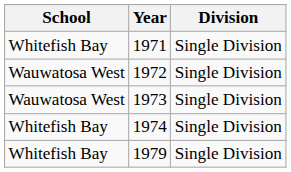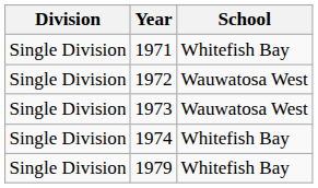 <table class="wikitable">
 <tr>
+<th>Division</th>
+<th>Year</th>
 <th>School</th>
-<th>Year</th>
-<th>Division</th>
 </tr>
 <tr>
+<td>Single Division</td>
+<td>1971</td>
 <td>Whitefish Bay</td>
-<td>1971</td>
-<td>Single Division</td>
 </tr>
 <tr>
+<td>Single Division</td>
+<td>1972</td>
 <td>Wauwatosa West</td>
-<td>1972</td>
-<td>Single Division</td>
 </tr>
 <tr>
+<td>Single Division</td>
+<td>1973</td>
 <td>Wauwatosa West</td>
-<td>1973</td>
-<td>Single Division</td>
 </tr>
 <tr>
+<td>Single Division</td>
+<td>1974</td>
 <td>Whitefish Bay</td>
-<td>1974</td>
-<td>Single Division</td>
 </tr>
 <tr>
+<td>Single Division</td>
+<td>1979</td>
 <td>Whitefish Bay</td>
-<td>1979</td>
-<td>Single Division</td>
 </tr>
 </table>
